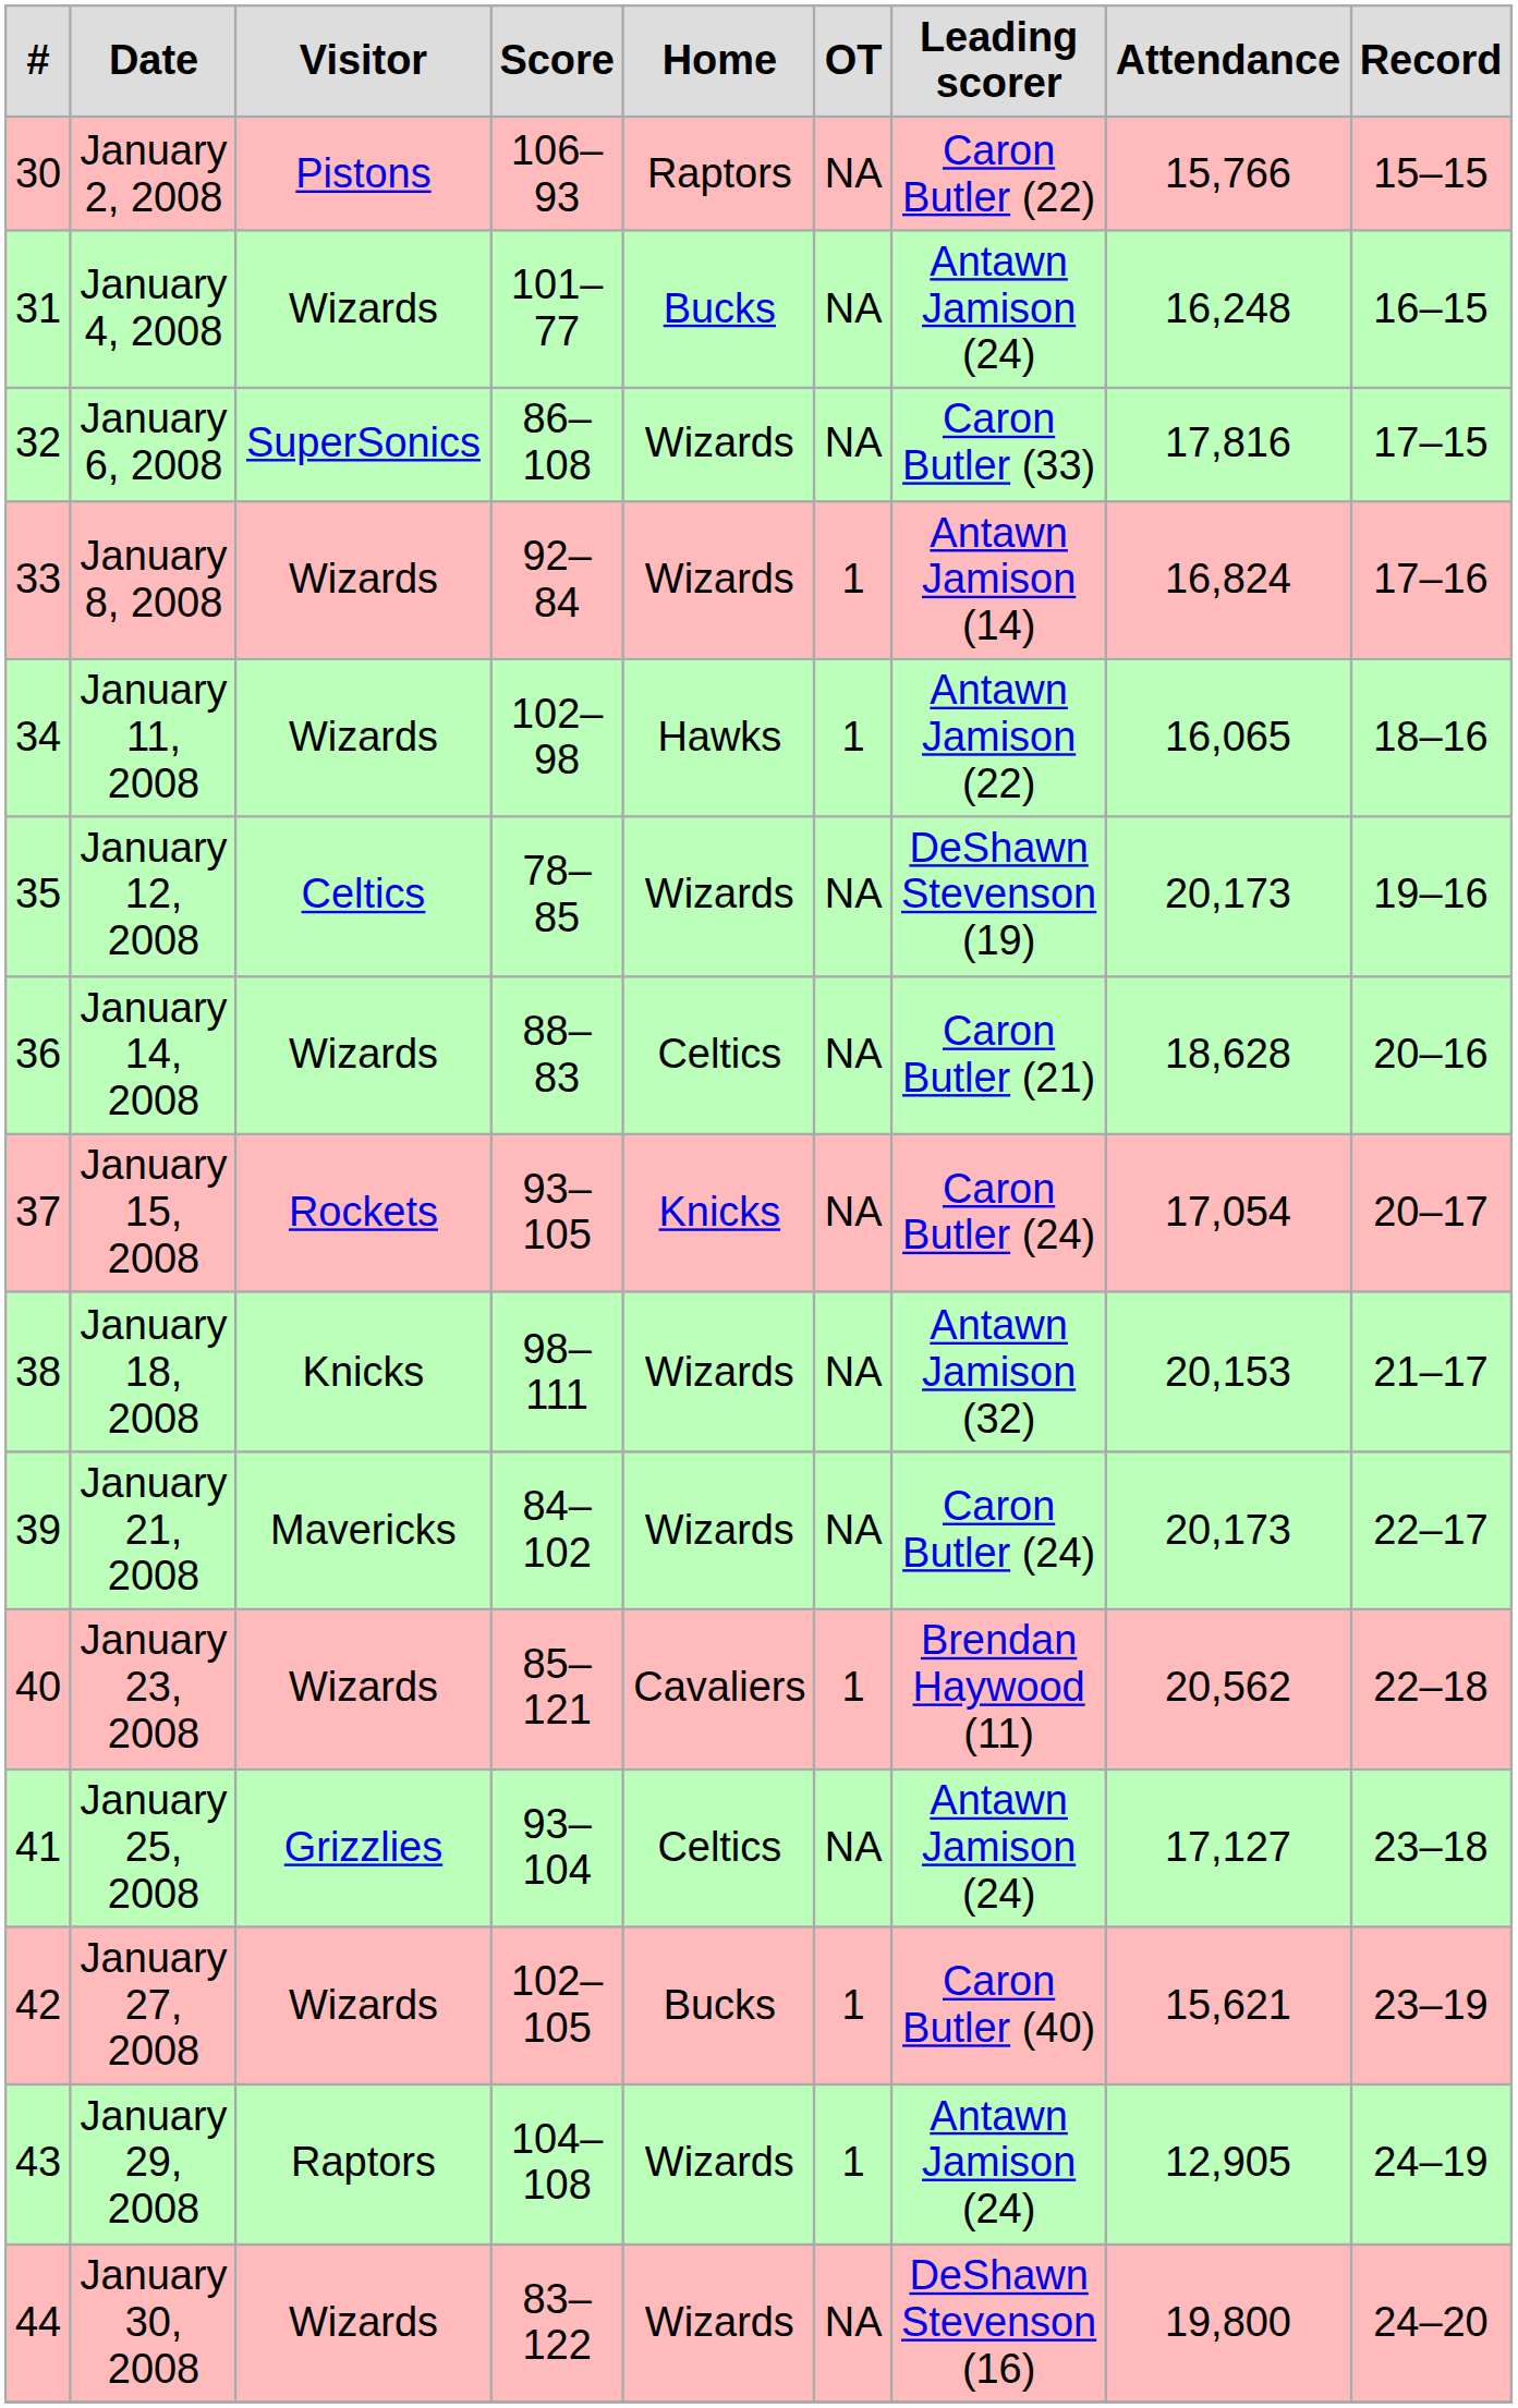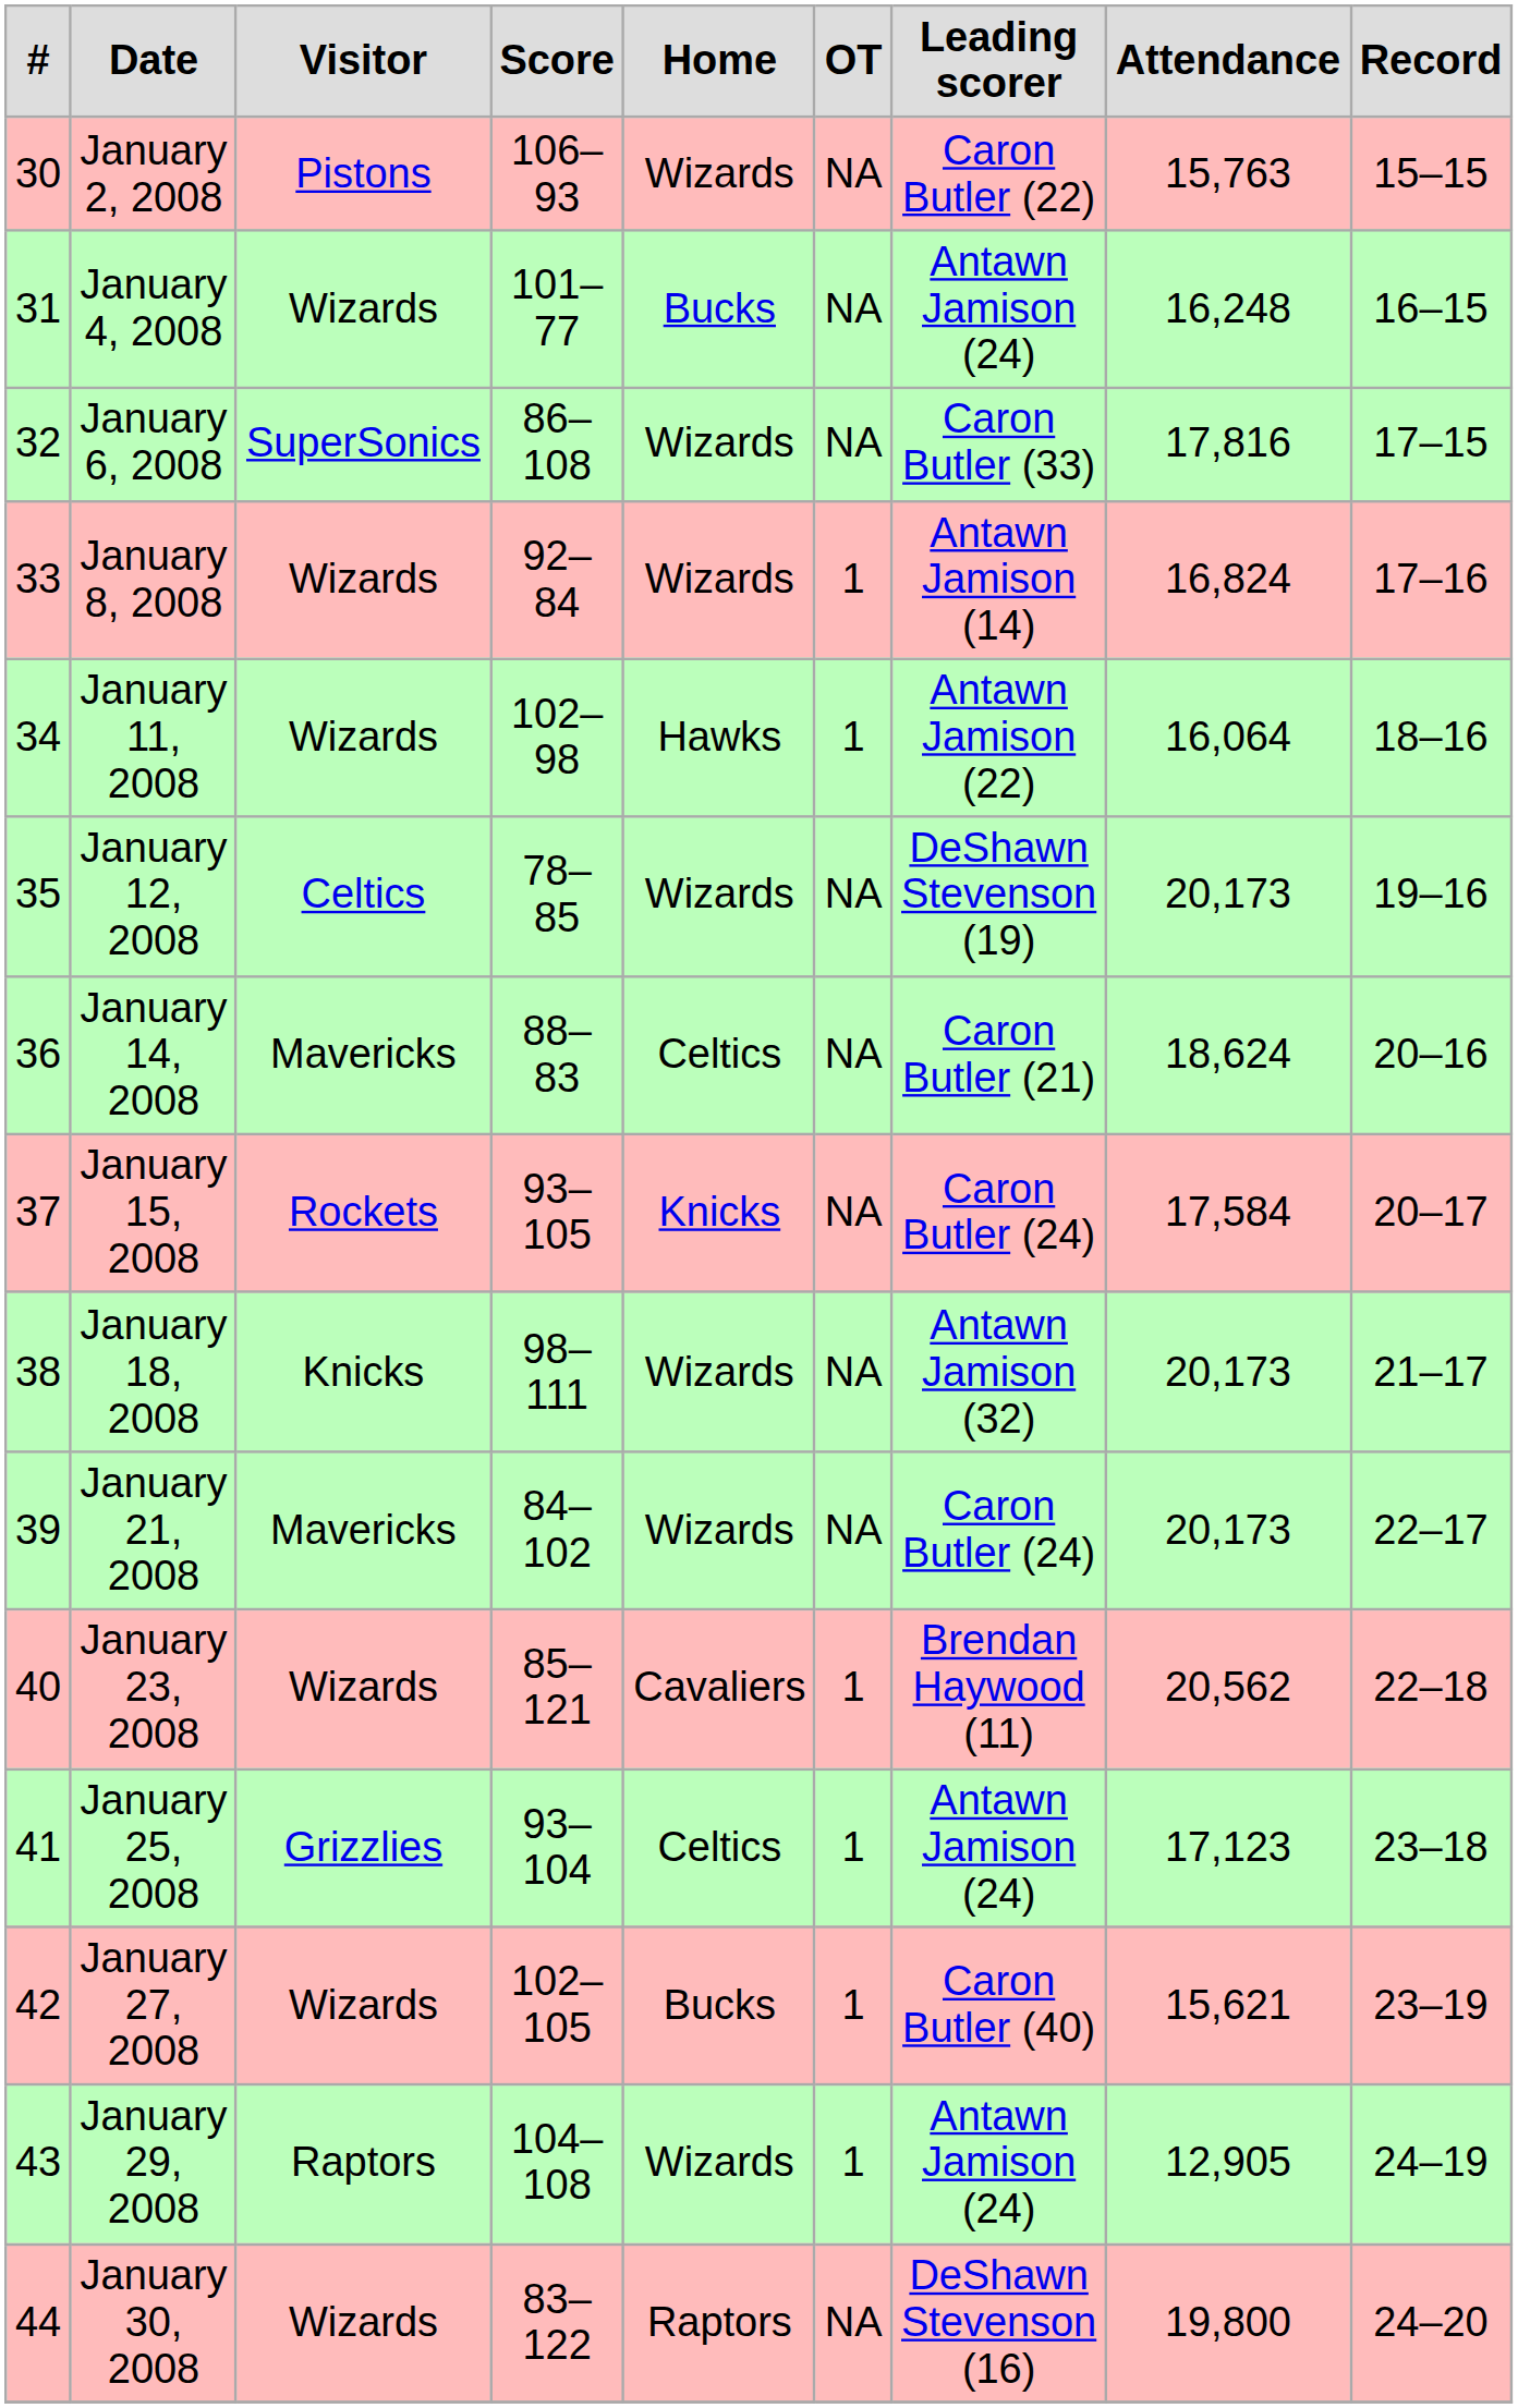 <table class="wikitable" width="80%">
 <tr align="center"  bgcolor="#dddddd">
 <td><strong>#</strong></td>
 <td><strong>Date</strong></td>
 <td><strong>Visitor</strong></td>
 <td><strong>Score</strong></td>
 <td><strong>Home</strong></td>
 <td><strong>OT</strong></td>
 <td><strong>Leading scorer</strong></td>
 <td><strong>Attendance</strong></td>
 <td><strong>Record</strong></td>
 </tr>
 <tr align="center" bgcolor="#ffbbbb">
 <td>30</td>
 <td>January 2, 2008</td>
 <td><a href='#'>Pistons</a></td>
 <td>106–93</td>
-<td>Raptors</td>
+<td>Wizards</td>
 <td>NA</td>
 <td><a href='#'>Caron Butler</a> (22)</td>
-<td>15,766</td>
+<td>15,763</td>
 <td>15–15</td>
 </tr>
 <tr align="center" bgcolor="bbffbb">
 <td>31</td>
 <td>January 4, 2008</td>
 <td>Wizards</td>
 <td>101–77</td>
 <td><a href='#'>Bucks</a></td>
 <td>NA</td>
 <td><a href='#'>Antawn Jamison</a> (24)</td>
 <td>16,248</td>
 <td>16–15</td>
 </tr>
 <tr align="center" bgcolor="bbffbb">
 <td>32</td>
 <td>January 6, 2008</td>
 <td><a href='#'>SuperSonics</a></td>
 <td>86–108</td>
 <td>Wizards</td>
 <td>NA</td>
 <td><a href='#'>Caron Butler</a> (33)</td>
 <td>17,816</td>
 <td>17–15</td>
 </tr>
 <tr align="center" bgcolor="#ffbbbb">
 <td>33</td>
 <td>January 8, 2008</td>
 <td>Wizards</td>
 <td>92–84</td>
 <td>Wizards</td>
 <td>1</td>
 <td><a href='#'>Antawn Jamison</a> (14)</td>
 <td>16,824</td>
 <td>17–16</td>
 </tr>
 <tr align="center" bgcolor="bbffbb">
 <td>34</td>
 <td>January 11, 2008</td>
 <td>Wizards</td>
 <td>102–98</td>
 <td>Hawks</td>
 <td>1</td>
 <td><a href='#'>Antawn Jamison</a> (22)</td>
-<td>16,065</td>
+<td>16,064</td>
 <td>18–16</td>
 </tr>
 <tr align="center" bgcolor="bbffbb">
 <td>35</td>
 <td>January 12, 2008</td>
 <td><a href='#'>Celtics</a></td>
 <td>78–85</td>
 <td>Wizards</td>
 <td>NA</td>
 <td><a href='#'>DeShawn Stevenson</a> (19)</td>
 <td>20,173</td>
 <td>19–16</td>
 </tr>
 <tr align="center" bgcolor="bbffbb">
 <td>36</td>
 <td>January 14, 2008</td>
-<td>Wizards</td>
+<td>Mavericks</td>
 <td>88–83</td>
 <td>Celtics</td>
 <td>NA</td>
 <td><a href='#'>Caron Butler</a> (21)</td>
-<td>18,628</td>
+<td>18,624</td>
 <td>20–16</td>
 </tr>
 <tr align="center" bgcolor="#ffbbbb">
 <td>37</td>
 <td>January 15, 2008</td>
 <td><a href='#'>Rockets</a></td>
 <td>93–105</td>
 <td><a href='#'>Knicks</a></td>
 <td>NA</td>
 <td><a href='#'>Caron Butler</a> (24)</td>
-<td>17,054</td>
+<td>17,584</td>
 <td>20–17</td>
 </tr>
 <tr align="center" bgcolor="bbffbb">
 <td>38</td>
 <td>January 18, 2008</td>
 <td>Knicks</td>
 <td>98–111</td>
 <td>Wizards</td>
 <td>NA</td>
 <td><a href='#'>Antawn Jamison</a> (32)</td>
-<td>20,153</td>
+<td>20,173</td>
 <td>21–17</td>
 </tr>
 <tr align="center" bgcolor="bbffbb">
 <td>39</td>
 <td>January 21, 2008</td>
 <td>Mavericks</td>
 <td>84–102</td>
 <td>Wizards</td>
 <td>NA</td>
 <td><a href='#'>Caron Butler</a> (24)</td>
 <td>20,173</td>
 <td>22–17</td>
 </tr>
 <tr align="center" bgcolor="#ffbbbb">
 <td>40</td>
 <td>January 23, 2008</td>
 <td>Wizards</td>
 <td>85–121</td>
 <td>Cavaliers</td>
 <td>1</td>
 <td><a href='#'>Brendan Haywood</a> (11)</td>
 <td>20,562</td>
 <td>22–18</td>
 </tr>
 <tr align="center" bgcolor="bbffbb">
 <td>41</td>
 <td>January 25, 2008</td>
 <td><a href='#'>Grizzlies</a></td>
 <td>93–104</td>
 <td>Celtics</td>
-<td>NA</td>
+<td>1</td>
 <td><a href='#'>Antawn Jamison</a> (24)</td>
-<td>17,127</td>
+<td>17,123</td>
 <td>23–18</td>
 </tr>
 <tr align="center" bgcolor="#ffbbbb">
 <td>42</td>
 <td>January 27, 2008</td>
 <td>Wizards</td>
 <td>102–105</td>
 <td>Bucks</td>
 <td>1</td>
 <td><a href='#'>Caron Butler</a> (40)</td>
 <td>15,621</td>
 <td>23–19</td>
 </tr>
 <tr align="center" bgcolor="bbffbb">
 <td>43</td>
 <td>January 29, 2008</td>
 <td>Raptors</td>
 <td>104–108</td>
 <td>Wizards</td>
 <td>1</td>
 <td><a href='#'>Antawn Jamison</a> (24)</td>
 <td>12,905</td>
 <td>24–19</td>
 </tr>
 <tr align="center" bgcolor="#ffbbbb">
 <td>44</td>
 <td>January 30, 2008</td>
 <td>Wizards</td>
 <td>83–122</td>
-<td>Wizards</td>
+<td>Raptors</td>
 <td>NA</td>
 <td><a href='#'>DeShawn Stevenson</a> (16)</td>
 <td>19,800</td>
 <td>24–20</td>
 </tr>
 <tr align="center">
 </tr>
 </table>
